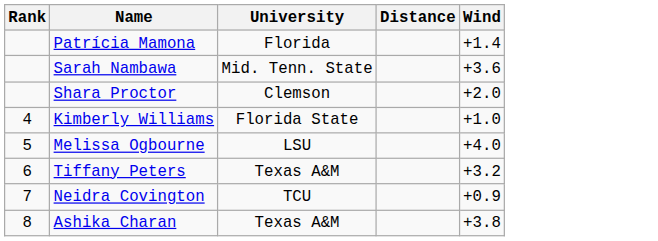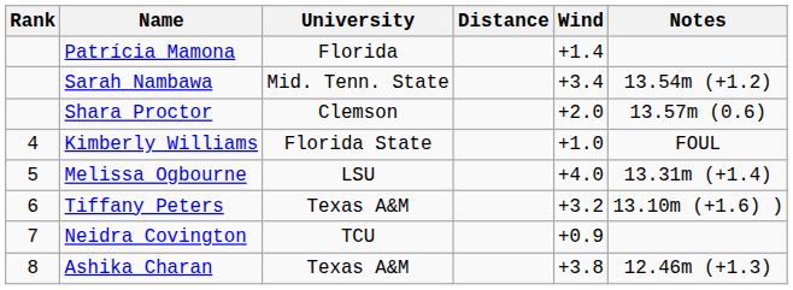 <table class="wikitable sortable" style="text-align:center">
 <tr>
 <th>Rank</th>
 <th>Name</th>
 <th>University</th>
 <th>Distance</th>
 <th>Wind</th>
+<th>Notes</th>
 </tr>
 <tr>
 <td></td>
 <td align=left><a href='#'>Patrícia Mamona</a> </td>
 <td>Florida</td>
 <td></td>
 <td>+1.4</td>
+<td></td>
 </tr>
 <tr>
 <td></td>
 <td align=left><a href='#'>Sarah Nambawa</a> </td>
 <td>Mid. Tenn. State</td>
 <td></td>
-<td>+3.6</td>
+<td>+3.4</td>
+<td>13.54m (+1.2)</td>
 </tr>
 <tr>
 <td></td>
 <td align=left><a href='#'>Shara Proctor</a> </td>
 <td>Clemson</td>
 <td></td>
 <td>+2.0</td>
+<td>13.57m (0.6)</td>
 </tr>
 <tr>
 <td>4</td>
 <td align=left><a href='#'>Kimberly Williams</a> </td>
 <td>Florida State</td>
 <td></td>
 <td>+1.0</td>
+<td>FOUL</td>
 </tr>
 <tr>
 <td>5</td>
 <td align=left><a href='#'>Melissa Ogbourne</a></td>
 <td>LSU</td>
 <td></td>
 <td>+4.0</td>
+<td>13.31m (+1.4)</td>
 </tr>
 <tr>
 <td>6</td>
 <td align=left><a href='#'>Tiffany Peters</a></td>
 <td>Texas A&M</td>
 <td></td>
 <td>+3.2</td>
+<td>13.10m (+1.6) )</td>
 </tr>
 <tr>
 <td>7</td>
 <td align=left><a href='#'>Neidra Covington</a></td>
 <td>TCU</td>
 <td></td>
 <td>+0.9</td>
+<td></td>
 </tr>
 <tr>
 <td>8</td>
 <td align=left><a href='#'>Ashika Charan</a></td>
 <td>Texas A&M</td>
 <td></td>
 <td>+3.8</td>
+<td>12.46m (+1.3)</td>
 </tr>
 </table>
